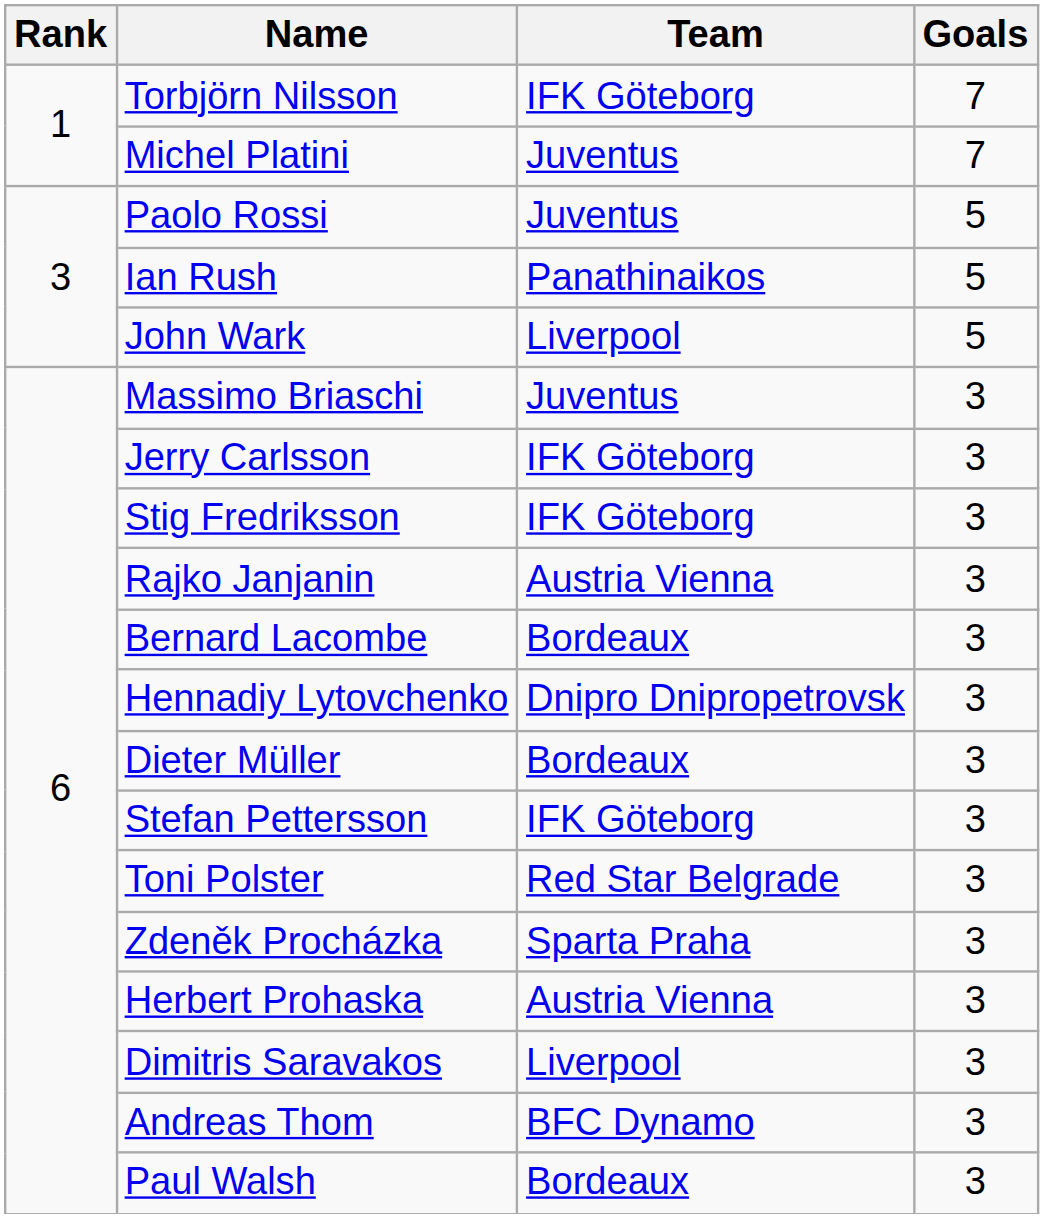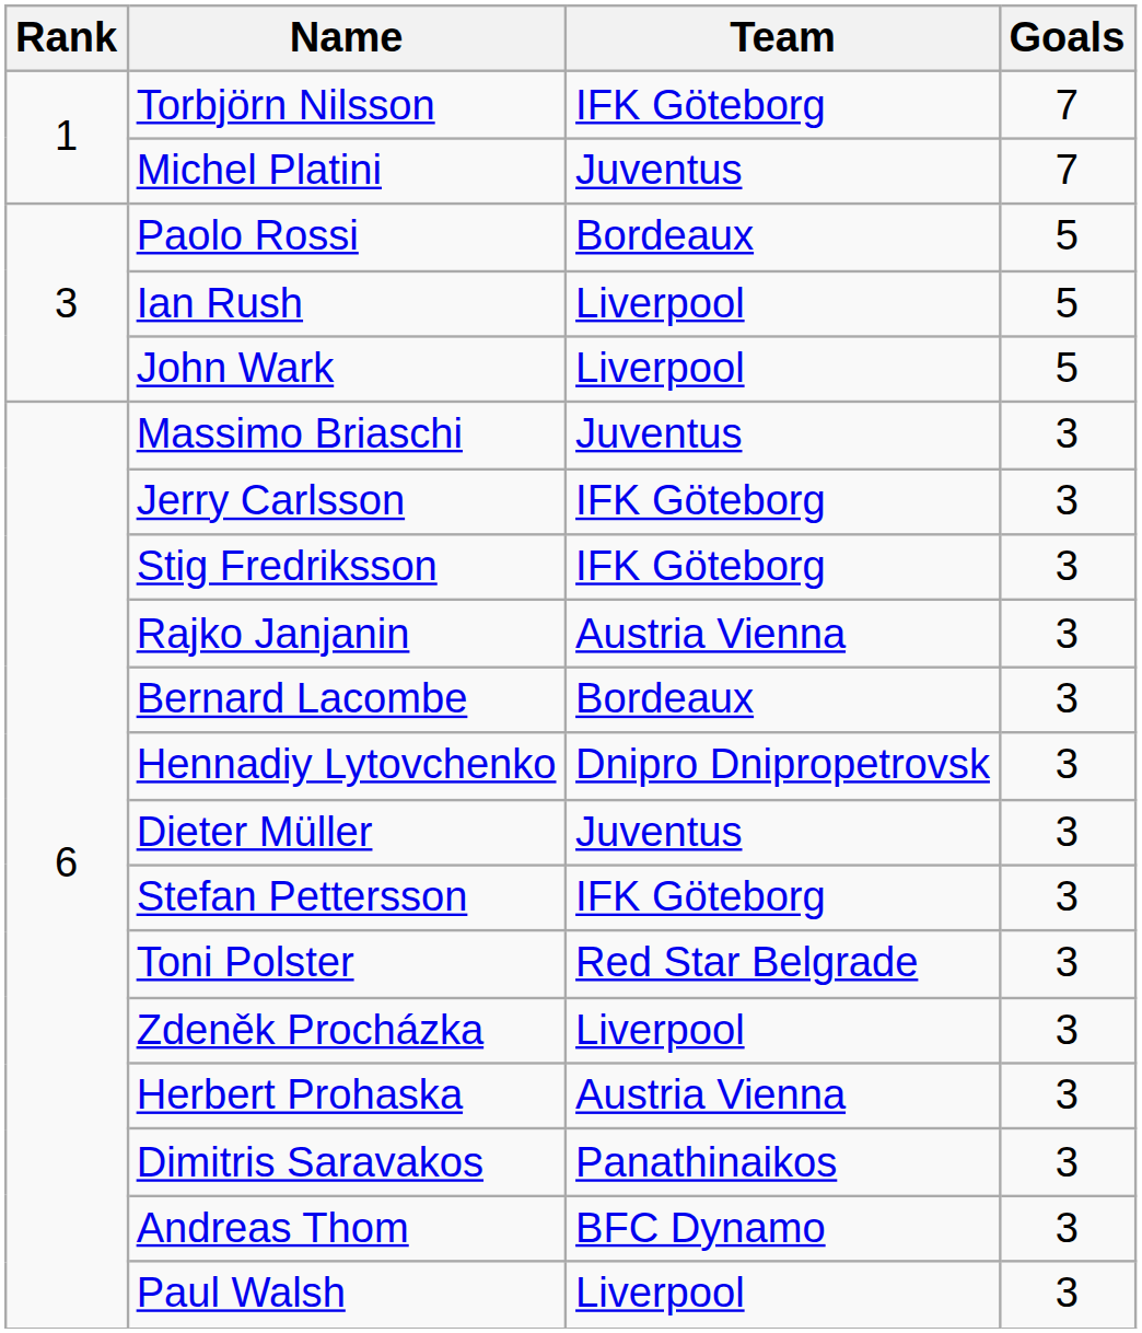 <table class="wikitable" style="text-align:center">
 <tr>
 <th>Rank</th>
 <th>Name</th>
 <th>Team</th>
 <th>Goals</th>
 </tr>
 <tr>
 <td rowspan="2">1</td>
 <td align="left"> <a href='#'>Torbjörn Nilsson</a></td>
 <td align="left"> <a href='#'>IFK Göteborg</a></td>
 <td>7</td>
 </tr>
 <tr>
 <td align="left"> <a href='#'>Michel Platini</a></td>
 <td align="left"> <a href='#'>Juventus</a></td>
 <td>7</td>
 </tr>
 <tr>
 <td rowspan="3">3</td>
 <td align="left"> <a href='#'>Paolo Rossi</a></td>
-<td align="left"> <a href='#'>Juventus</a></td>
+<td align="left"> <a href='#'>Bordeaux</a></td>
 <td>5</td>
 </tr>
 <tr>
 <td align="left"> <a href='#'>Ian Rush</a></td>
-<td align="left"> <a href='#'>Panathinaikos</a></td>
+<td align="left"> <a href='#'>Liverpool</a></td>
 <td>5</td>
 </tr>
 <tr>
 <td align="left"> <a href='#'>John Wark</a></td>
 <td align="left"> <a href='#'>Liverpool</a></td>
 <td>5</td>
 </tr>
 <tr>
 <td rowspan="14">6</td>
 <td align="left"> <a href='#'>Massimo Briaschi</a></td>
 <td align="left"> <a href='#'>Juventus</a></td>
 <td>3</td>
 </tr>
 <tr>
 <td align="left"> <a href='#'>Jerry Carlsson</a></td>
 <td align="left"> <a href='#'>IFK Göteborg</a></td>
 <td>3</td>
 </tr>
 <tr>
 <td align="left"> <a href='#'>Stig Fredriksson</a></td>
 <td align="left"> <a href='#'>IFK Göteborg</a></td>
 <td>3</td>
 </tr>
 <tr>
 <td align="left"> <a href='#'>Rajko Janjanin</a></td>
 <td align="left"> <a href='#'>Austria Vienna</a></td>
 <td>3</td>
 </tr>
 <tr>
 <td align="left"> <a href='#'>Bernard Lacombe</a></td>
 <td align="left"> <a href='#'>Bordeaux</a></td>
 <td>3</td>
 </tr>
 <tr>
 <td align="left"> <a href='#'>Hennadiy Lytovchenko</a></td>
 <td align="left"> <a href='#'>Dnipro Dnipropetrovsk</a></td>
 <td>3</td>
 </tr>
 <tr>
 <td align="left"> <a href='#'>Dieter Müller</a></td>
-<td align="left"> <a href='#'>Bordeaux</a></td>
+<td align="left"> <a href='#'>Juventus</a></td>
 <td>3</td>
 </tr>
 <tr>
 <td align="left"> <a href='#'>Stefan Pettersson</a></td>
 <td align="left"> <a href='#'>IFK Göteborg</a></td>
 <td>3</td>
 </tr>
 <tr>
 <td align="left"> <a href='#'>Toni Polster</a></td>
 <td align="left"> <a href='#'>Red Star Belgrade</a></td>
 <td>3</td>
 </tr>
 <tr>
 <td align="left"> <a href='#'>Zdeněk Procházka</a></td>
-<td align="left"> <a href='#'>Sparta Praha</a></td>
+<td align="left"> <a href='#'>Liverpool</a></td>
 <td>3</td>
 </tr>
 <tr>
 <td align="left"> <a href='#'>Herbert Prohaska</a></td>
 <td align="left"> <a href='#'>Austria Vienna</a></td>
 <td>3</td>
 </tr>
 <tr>
 <td align="left"> <a href='#'>Dimitris Saravakos</a></td>
-<td align="left"> <a href='#'>Liverpool</a></td>
+<td align="left"> <a href='#'>Panathinaikos</a></td>
 <td>3</td>
 </tr>
 <tr>
 <td align="left"> <a href='#'>Andreas Thom</a></td>
 <td align="left"> <a href='#'>BFC Dynamo</a></td>
 <td>3</td>
 </tr>
 <tr>
 <td align="left"> <a href='#'>Paul Walsh</a></td>
-<td align="left"> <a href='#'>Bordeaux</a></td>
+<td align="left"> <a href='#'>Liverpool</a></td>
 <td>3</td>
 </tr>
 </table>
